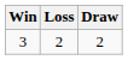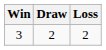 <table class="wikitable">
 <tr>
 <th>Win</th>
+<th>Draw</th>
 <th>Loss</th>
-<th>Draw</th>
 </tr>
 <tr>
 <td align="center">3</td>
 <td align="center">2</td>
 <td align="center">2</td>
 </tr>
 </table>
